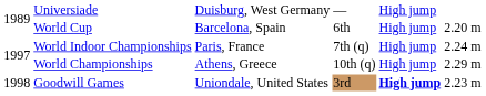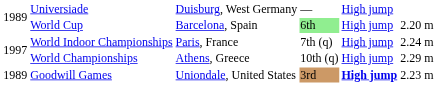 <table>
 <tr>
 <td rowspan=2>1989</td>
 <td><a href='#'>Universiade</a></td>
 <td><a href='#'>Duisburg</a>, West Germany</td>
 <td>—</td>
 <td><a href='#'>High jump</a></td>
 <td></td>
 </tr>
 <tr>
 <td><a href='#'>World Cup</a></td>
 <td><a href='#'>Barcelona</a>, Spain</td>
-<td>6th</td>
+<td style="background: lightgreen;">6th</td>
 <td><a href='#'>High jump</a></td>
 <td>2.20 m</td>
 </tr>
 <tr>
 <td rowspan=2>1997</td>
 <td><a href='#'>World Indoor Championships</a></td>
 <td><a href='#'>Paris</a>, France</td>
 <td>7th (q)</td>
 <td><a href='#'>High jump</a></td>
 <td>2.24 m</td>
 </tr>
 <tr>
 <td><a href='#'>World Championships</a></td>
 <td><a href='#'>Athens</a>, Greece</td>
 <td>10th (q)</td>
 <td><a href='#'>High jump</a></td>
 <td>2.29 m</td>
 </tr>
 <tr>
-<td>1998</td>
+<td>1989</td>
 <td><a href='#'>Goodwill Games</a></td>
 <td><a href='#'>Uniondale</a>, United States</td>
 <td bgcolor=cc9966>3rd</td>
 <td><strong><a href='#'>High jump</a></strong></td>
 <td>2.23 m</td>
 </tr>
 </table>
